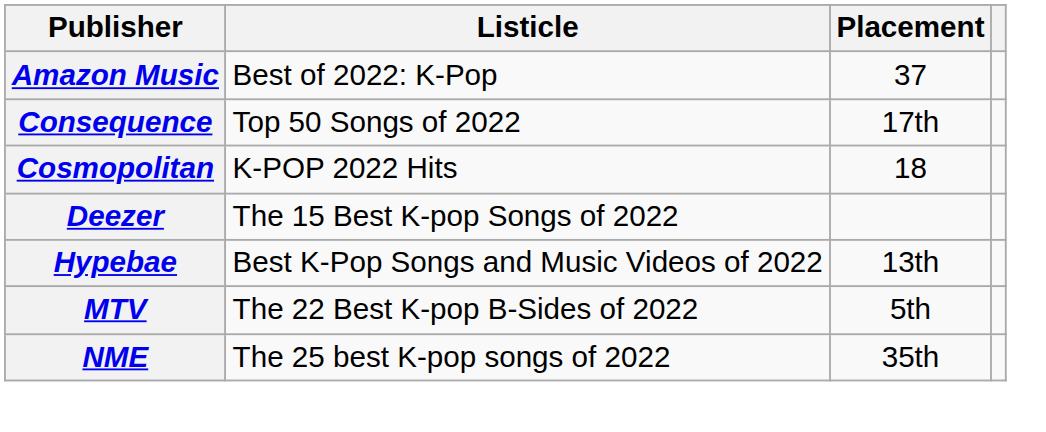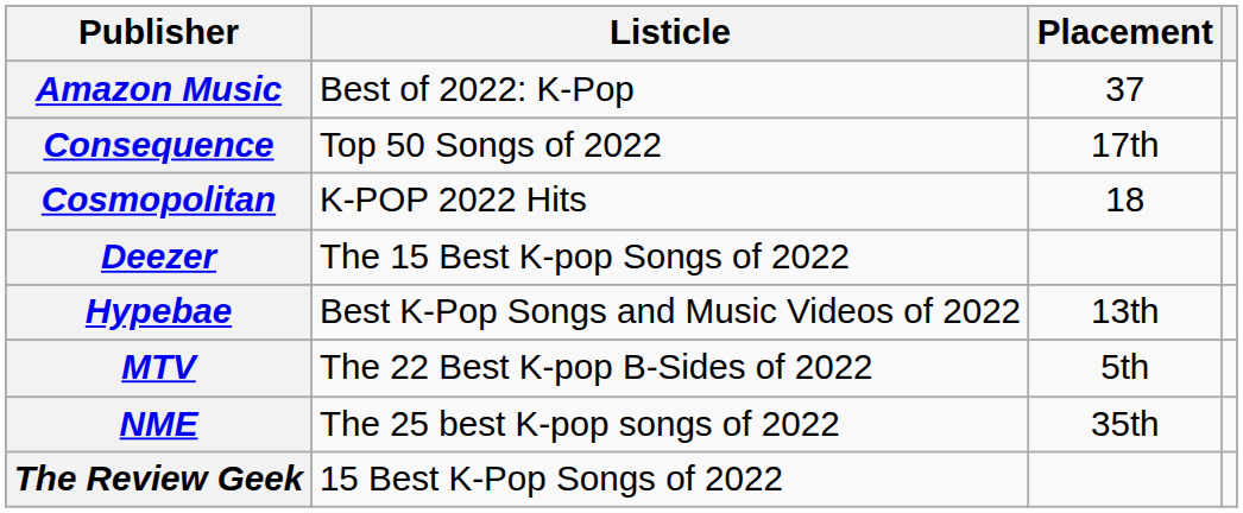 <table class="wikitable plainrowheaders sortable" style="text-align:center">
 <tr>
 <th scope="col">Publisher</th>
 <th scope="col">Listicle</th>
 <th scope="col">Placement</th>
 <th scope="col" class="unsortable"></th>
 </tr>
 <tr>
 <th scope="row"><em><a href='#'>Amazon Music</a></em></th>
 <td style="text-align:left">Best of 2022: K-Pop</td>
 <td>37</td>
 <td></td>
 </tr>
 <tr>
 <th scope="row"><em><a href='#'>Consequence</a></em></th>
 <td style="text-align:left">Top 50 Songs of 2022</td>
 <td>17th</td>
 <td></td>
 </tr>
 <tr>
 <th scope="row"><em><a href='#'>Cosmopolitan</a></em></th>
 <td style="text-align:left">K-POP 2022 Hits</td>
 <td>18</td>
 <td></td>
 </tr>
 <tr>
 <th scope="row"><em><a href='#'>Deezer</a></em></th>
 <td style="text-align:left">The 15 Best K-pop Songs of 2022</td>
 <td></td>
 <td></td>
 </tr>
 <tr>
 <th scope="row"><em><a href='#'>Hypebae</a></em></th>
 <td style="text-align:left">Best K-Pop Songs and Music Videos of 2022</td>
 <td>13th</td>
 <td></td>
 </tr>
 <tr>
 <th scope="row"><em><a href='#'>MTV</a></em></th>
 <td style="text-align:left">The 22 Best K-pop B-Sides of 2022</td>
 <td>5th</td>
 <td></td>
 </tr>
 <tr>
 <th scope="row"><em><a href='#'>NME</a></em></th>
 <td style="text-align:left">The 25 best K-pop songs of 2022</td>
 <td>35th</td>
 <td></td>
 </tr>
+<tr>
+<th scope="row"><em>The Review Geek</em></th>
+<td style="text-align:left">15 Best K-Pop Songs of 2022</td>
+<td></td>
+<td></td>
+</tr>
 </table>
